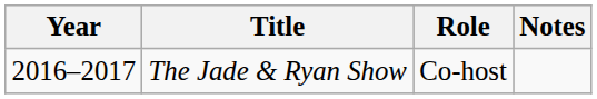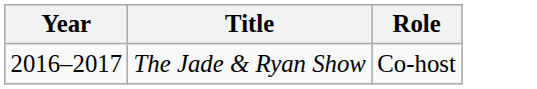 <table class=wikitable>
 <tr>
 <th>Year</th>
 <th>Title</th>
 <th>Role</th>
-<th>Notes</th>
 </tr>
 <tr>
 <td>2016–2017</td>
 <td><em>The Jade & Ryan Show</em></td>
 <td>Co-host</td>
-<td></td>
 </tr>
 </table>
